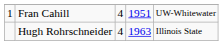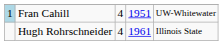 <table class="wikitable">
 <tr>
 </tr>
 <tr>
-<td>1</td>
+<td style="background: lightblue;">1</td>
 <td>Fran Cahill</td>
 <td>4</td>
 <td><a href='#'>1951</a></td>
 <td style="font-size:80%;">UW-Whitewater</td>
 </tr>
 <tr>
 <td></td>
 <td>Hugh Rohrschneider</td>
 <td>4</td>
-<td><a href='#'>1963</a></td>
+<td><a href='#'>1961</a></td>
 <td style="font-size:80%;">Illinois State</td>
 </tr>
 </table>
